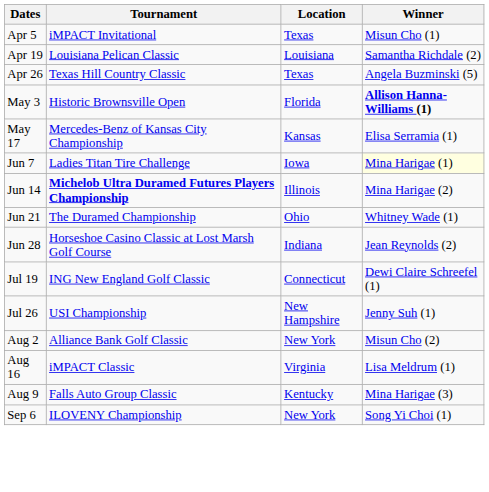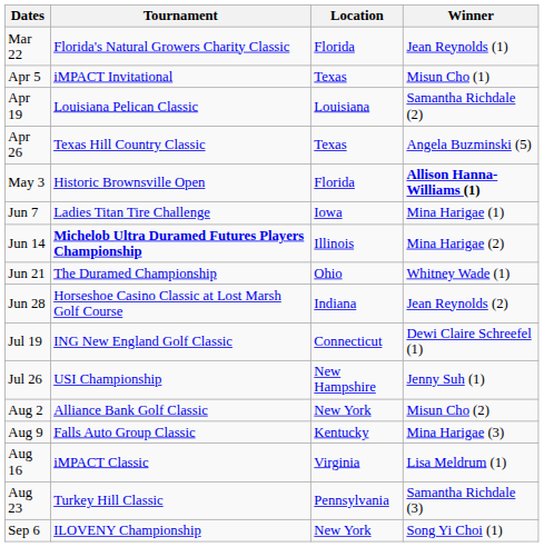 <table class="wikitable sortable">
 <tr>
 <th>Dates</th>
 <th>Tournament</th>
 <th>Location</th>
 <th>Winner</th>
+</tr>
+<tr>
+<td>Mar 22</td>
+<td><a href='#'>Florida's Natural Growers Charity Classic</a></td>
+<td><a href='#'>Florida</a></td>
+<td> <a href='#'>Jean Reynolds</a> (1)</td>
 </tr>
 <tr>
 <td>Apr 5</td>
 <td><a href='#'>iMPACT Invitational</a></td>
 <td><a href='#'>Texas</a></td>
 <td> <a href='#'>Misun Cho</a> (1)</td>
 </tr>
 <tr>
 <td>Apr 19</td>
 <td><a href='#'>Louisiana Pelican Classic</a></td>
 <td><a href='#'>Louisiana</a></td>
 <td> <a href='#'>Samantha Richdale</a> (2)</td>
 </tr>
 <tr>
 <td>Apr 26</td>
 <td><a href='#'>Texas Hill Country Classic</a></td>
 <td><a href='#'>Texas</a></td>
 <td> <a href='#'>Angela Buzminski</a> (5)</td>
 </tr>
 <tr>
 <td>May 3</td>
 <td><a href='#'>Historic Brownsville Open</a></td>
 <td><a href='#'>Florida</a></td>
 <td><strong> <a href='#'>Allison Hanna-Williams </a> (1)</strong></td>
 </tr>
 <tr>
-<td>May 17</td>
-<td><a href='#'>Mercedes-Benz of Kansas City Championship</a></td>
-<td><a href='#'>Kansas</a></td>
-<td> <a href='#'>Elisa Serramia</a> (1)</td>
-</tr>
-<tr>
 <td>Jun 7</td>
 <td><a href='#'>Ladies Titan Tire Challenge</a></td>
 <td><a href='#'>Iowa</a></td>
-<td style="background: lightyellow;"> <a href='#'>Mina Harigae</a> (1)</td>
+<td> <a href='#'>Mina Harigae</a> (1)</td>
 </tr>
 <tr>
 <td>Jun 14</td>
 <td><strong><a href='#'>Michelob Ultra Duramed Futures Players Championship</a></strong></td>
 <td><a href='#'>Illinois</a></td>
 <td> <a href='#'>Mina Harigae</a> (2)</td>
 </tr>
 <tr>
 <td>Jun 21</td>
 <td><a href='#'>The Duramed Championship</a></td>
 <td><a href='#'>Ohio</a></td>
 <td> <a href='#'>Whitney Wade</a> (1)</td>
 </tr>
 <tr>
 <td>Jun 28</td>
 <td><a href='#'>Horseshoe Casino Classic at Lost Marsh Golf Course</a></td>
 <td><a href='#'>Indiana</a></td>
 <td> <a href='#'>Jean Reynolds</a> (2)</td>
 </tr>
 <tr>
 <td>Jul 19</td>
 <td><a href='#'>ING New England Golf Classic</a></td>
 <td><a href='#'>Connecticut</a></td>
 <td> <a href='#'>Dewi Claire Schreefel</a> (1)</td>
 </tr>
 <tr>
 <td>Jul 26</td>
 <td><a href='#'>USI Championship</a></td>
 <td><a href='#'>New Hampshire</a></td>
 <td> <a href='#'>Jenny Suh</a> (1)</td>
 </tr>
 <tr>
 <td>Aug 2</td>
 <td><a href='#'>Alliance Bank Golf Classic</a></td>
 <td><a href='#'>New York</a></td>
 <td> <a href='#'>Misun Cho</a> (2)</td>
 </tr>
 <tr>
+<td>Aug 9</td>
+<td><a href='#'>Falls Auto Group Classic</a></td>
+<td><a href='#'>Kentucky</a></td>
+<td> <a href='#'>Mina Harigae</a> (3)</td>
+</tr>
+<tr>
 <td>Aug 16</td>
 <td><a href='#'>iMPACT Classic</a></td>
 <td><a href='#'>Virginia</a></td>
 <td> <a href='#'>Lisa Meldrum</a> (1)</td>
 </tr>
 <tr>
-<td>Aug 9</td>
-<td><a href='#'>Falls Auto Group Classic</a></td>
-<td><a href='#'>Kentucky</a></td>
-<td> <a href='#'>Mina Harigae</a> (3)</td>
+<td>Aug 23</td>
+<td><a href='#'>Turkey Hill Classic</a></td>
+<td><a href='#'>Pennsylvania</a></td>
+<td> <a href='#'>Samantha Richdale</a> (3)</td>
 </tr>
 <tr>
 <td>Sep 6</td>
 <td><a href='#'>ILOVENY Championship</a></td>
 <td><a href='#'>New York</a></td>
 <td> <a href='#'>Song Yi Choi</a> (1)</td>
 </tr>
 </table>
